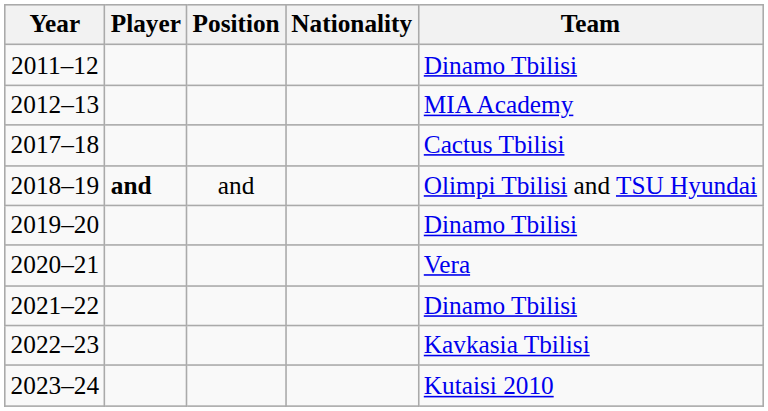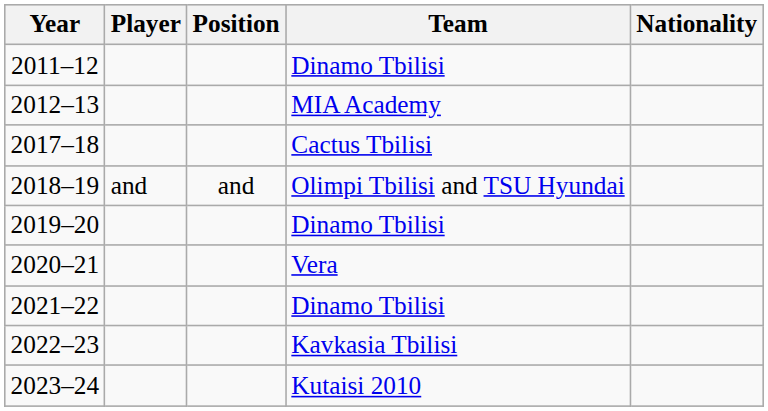 <table class="wikitable plainrowheaders sortable" summary="Year (sortable), Player (sortable), Position (sortable), Nationality (sortable) and Team (sortable)">
 <tr>
 <th scope="col">Year</th>
 <th scope="col">Player</th>
 <th scope="col">Position</th>
+<th scope="col">Team</th>
 <th scope="col">Nationality</th>
-<th scope="col">Team</th>
 </tr>
 <tr>
 <td align=center>2011–12</td>
 <td></td>
 <td align=center></td>
+<td><a href='#'>Dinamo Tbilisi</a></td>
 <td></td>
-<td><a href='#'>Dinamo Tbilisi</a></td>
 </tr>
 <tr>
 <td align=center>2012–13</td>
 <td></td>
 <td align=center></td>
+<td><a href='#'>MIA Academy</a></td>
 <td></td>
-<td><a href='#'>MIA Academy</a></td>
 </tr>
 <tr>
 <td align=center>2017–18</td>
 <td></td>
 <td align=center></td>
+<td><a href='#'>Cactus Tbilisi</a></td>
 <td></td>
-<td><a href='#'>Cactus Tbilisi</a></td>
 </tr>
 <tr>
 <td align=center>2018–19</td>
-<td><strong> and </strong></td>
+<td> and </td>
 <td align=center> and </td>
+<td><a href='#'>Olimpi Tbilisi</a> and <a href='#'>TSU Hyundai</a></td>
 <td></td>
-<td><a href='#'>Olimpi Tbilisi</a> and <a href='#'>TSU Hyundai</a></td>
 </tr>
 <tr>
 <td align=center>2019–20</td>
 <td></td>
 <td align=center></td>
+<td><a href='#'>Dinamo Tbilisi</a></td>
 <td></td>
-<td><a href='#'>Dinamo Tbilisi</a></td>
 </tr>
 <tr>
 <td align=center>2020–21</td>
 <td></td>
 <td align=center></td>
+<td><a href='#'>Vera</a></td>
 <td></td>
-<td><a href='#'>Vera</a></td>
 </tr>
 <tr>
 <td align=center>2021–22</td>
 <td></td>
 <td align=center></td>
+<td><a href='#'>Dinamo Tbilisi</a></td>
 <td></td>
-<td><a href='#'>Dinamo Tbilisi</a></td>
 </tr>
 <tr>
 <td align=center>2022–23</td>
 <td></td>
 <td align=center></td>
+<td><a href='#'>Kavkasia Tbilisi</a></td>
 <td></td>
-<td><a href='#'>Kavkasia Tbilisi</a></td>
 </tr>
 <tr>
 <td align=center>2023–24</td>
 <td></td>
 <td align=center></td>
+<td><a href='#'>Kutaisi 2010</a></td>
 <td></td>
-<td><a href='#'>Kutaisi 2010</a></td>
 </tr>
 </table>
